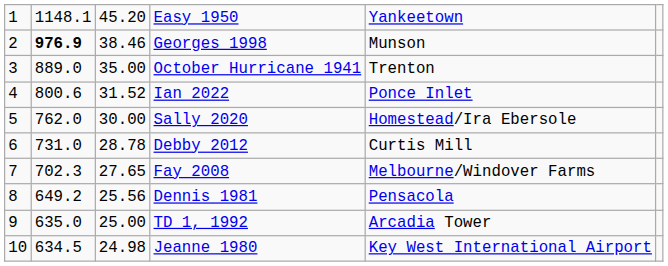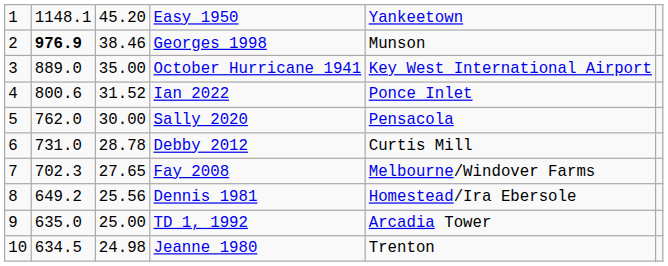 <table class="wikitable">
 <tr>
 <td>1</td>
 <td>1148.1</td>
 <td>45.20</td>
 <td><a href='#'>Easy 1950</a></td>
 <td><a href='#'>Yankeetown</a></td>
 <td></td>
 </tr>
 <tr>
 <td>2</td>
 <td><strong>976.9</strong></td>
 <td>38.46</td>
 <td><a href='#'>Georges 1998</a></td>
 <td>Munson</td>
 <td></td>
 </tr>
 <tr>
 <td>3</td>
 <td>889.0</td>
 <td>35.00</td>
 <td><a href='#'>October Hurricane 1941</a></td>
-<td>Trenton</td>
+<td><a href='#'>Key West International Airport</a></td>
 <td></td>
 </tr>
 <tr>
 <td>4</td>
 <td>800.6</td>
 <td>31.52</td>
 <td><a href='#'>Ian 2022</a></td>
 <td><a href='#'>Ponce Inlet</a></td>
 <td></td>
 </tr>
 <tr>
 <td>5</td>
 <td>762.0</td>
 <td>30.00</td>
 <td><a href='#'>Sally 2020</a></td>
-<td><a href='#'>Homestead</a>/Ira Ebersole</td>
+<td><a href='#'>Pensacola</a></td>
 <td></td>
 </tr>
 <tr>
 <td>6</td>
 <td>731.0</td>
 <td>28.78</td>
 <td><a href='#'>Debby 2012</a></td>
 <td>Curtis Mill</td>
 <td></td>
 </tr>
 <tr>
 <td>7</td>
 <td>702.3</td>
 <td>27.65</td>
 <td><a href='#'>Fay 2008</a></td>
 <td><a href='#'>Melbourne</a>/Windover Farms</td>
 <td></td>
 </tr>
 <tr>
 <td>8</td>
 <td>649.2</td>
 <td>25.56</td>
 <td><a href='#'>Dennis 1981</a></td>
-<td><a href='#'>Pensacola</a></td>
+<td><a href='#'>Homestead</a>/Ira Ebersole</td>
 <td></td>
 </tr>
 <tr>
 <td>9</td>
 <td>635.0</td>
 <td>25.00</td>
 <td><a href='#'>TD 1, 1992</a></td>
 <td><a href='#'>Arcadia</a> Tower</td>
 <td></td>
 </tr>
 <tr>
 <td>10</td>
 <td>634.5</td>
 <td>24.98</td>
 <td><a href='#'>Jeanne 1980</a></td>
-<td><a href='#'>Key West International Airport</a></td>
+<td>Trenton</td>
 <td><br></td>
 </tr>
 </table>
